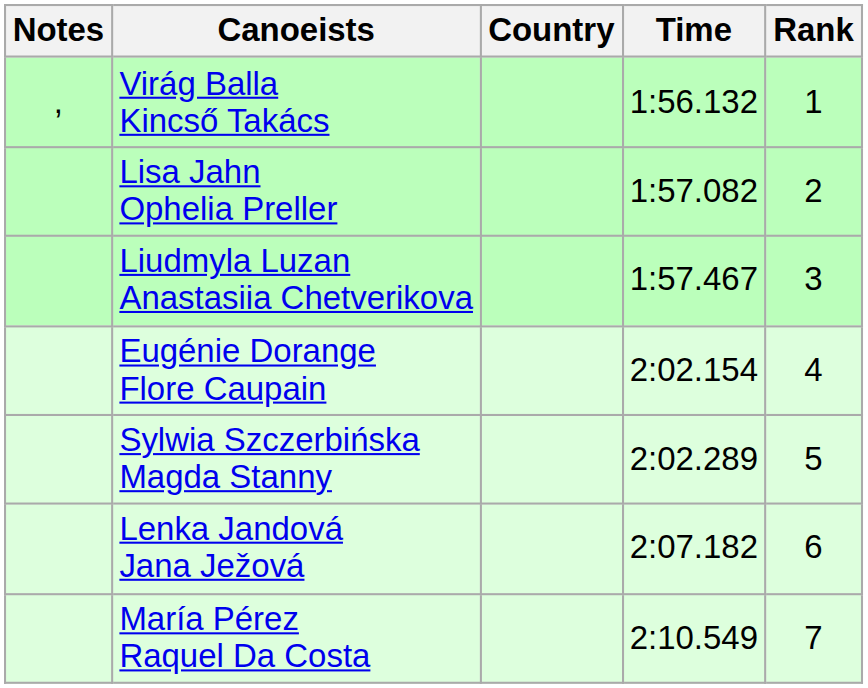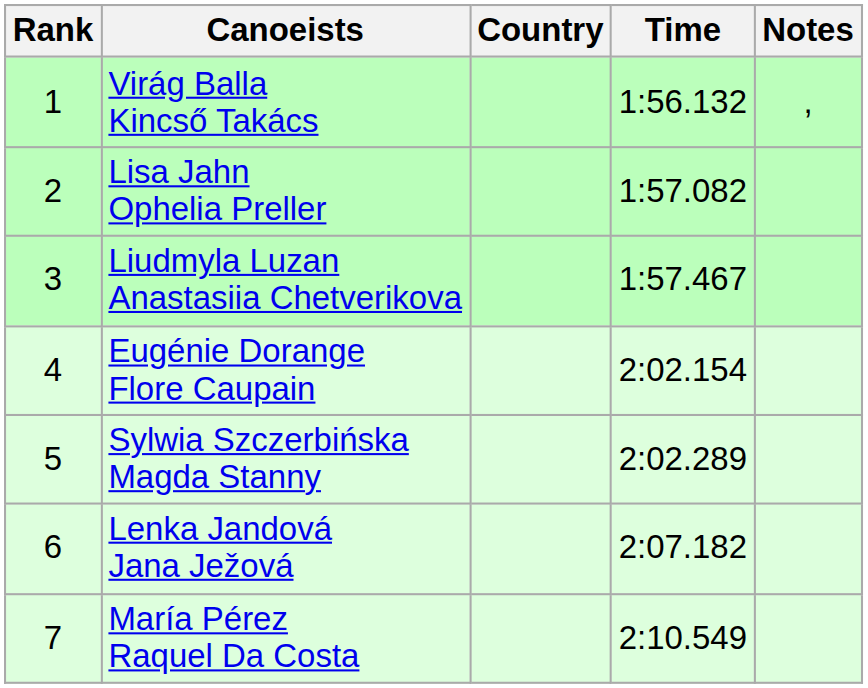 <table class="wikitable" style="text-align:center">
 <tr>
-<th>Notes</th>
+<th>Rank</th>
 <th>Canoeists</th>
 <th>Country</th>
 <th>Time</th>
-<th>Rank</th>
+<th>Notes</th>
 </tr>
 <tr bgcolor=bbffbb>
-<td>, <strong></strong></td>
+<td>1</td>
 <td align="left"><a href='#'>Virág Balla</a><br><a href='#'>Kincső Takács</a></td>
 <td align="left"></td>
 <td>1:56.132</td>
-<td>1</td>
+<td>, <strong></strong></td>
 </tr>
 <tr bgcolor=bbffbb>
-<td></td>
+<td>2</td>
 <td align="left"><a href='#'>Lisa Jahn</a><br><a href='#'>Ophelia Preller</a></td>
 <td align="left"></td>
 <td>1:57.082</td>
-<td>2</td>
+<td></td>
 </tr>
 <tr bgcolor=bbffbb>
-<td></td>
+<td>3</td>
 <td align="left"><a href='#'>Liudmyla Luzan</a><br><a href='#'>Anastasiia Chetverikova</a></td>
 <td align="left"></td>
 <td>1:57.467</td>
-<td>3</td>
+<td></td>
 </tr>
 <tr bgcolor=ddffdd>
-<td></td>
+<td>4</td>
 <td align="left"><a href='#'>Eugénie Dorange</a><br><a href='#'>Flore Caupain</a></td>
 <td align="left"></td>
 <td>2:02.154</td>
-<td>4</td>
+<td></td>
 </tr>
 <tr bgcolor=ddffdd>
-<td></td>
+<td>5</td>
 <td align="left"><a href='#'>Sylwia Szczerbińska</a><br><a href='#'>Magda Stanny</a></td>
 <td align="left"></td>
 <td>2:02.289</td>
-<td>5</td>
+<td></td>
 </tr>
 <tr bgcolor=ddffdd>
-<td></td>
+<td>6</td>
 <td align="left"><a href='#'>Lenka Jandová</a><br><a href='#'>Jana Ježová</a></td>
 <td align="left"></td>
 <td>2:07.182</td>
-<td>6</td>
+<td></td>
 </tr>
 <tr bgcolor=ddffdd>
-<td></td>
+<td>7</td>
 <td align="left"><a href='#'>María Pérez</a><br><a href='#'>Raquel Da Costa</a></td>
 <td align="left"></td>
 <td>2:10.549</td>
-<td>7</td>
+<td></td>
 </tr>
 </table>
